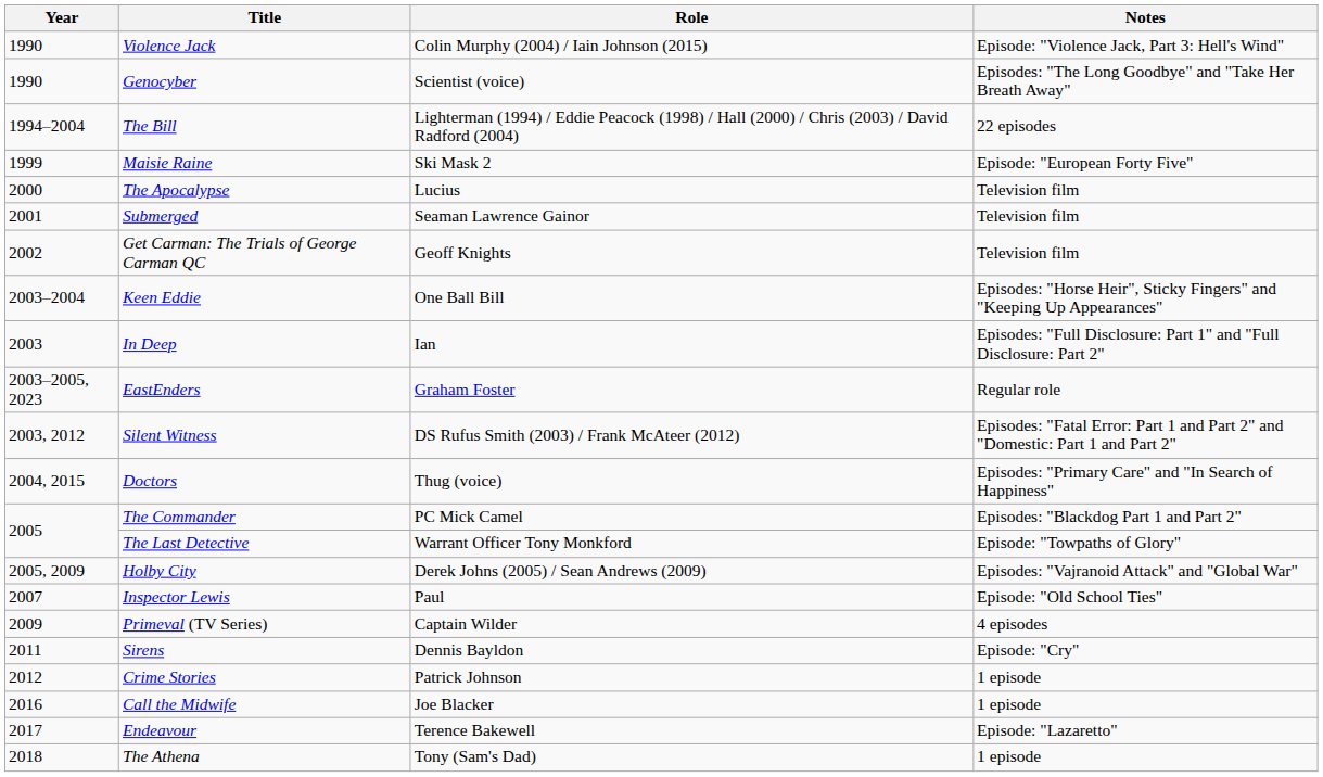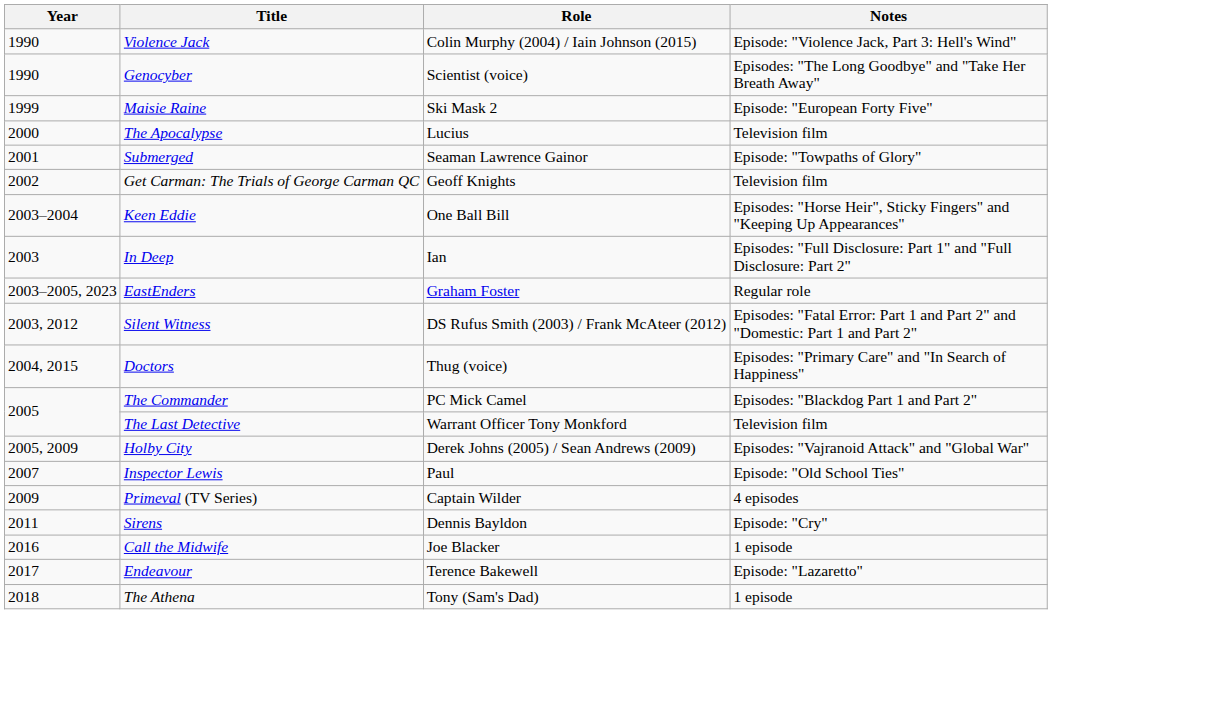 <table class="wikitable sortable">
 <tr>
 <th>Year</th>
 <th>Title</th>
 <th>Role</th>
 <th class="unsortable" style="width:20em;">Notes</th>
 </tr>
 <tr>
 <td>1990</td>
 <td><em><a href='#'>Violence Jack</a></em></td>
 <td>Colin Murphy (2004) / Iain Johnson (2015)</td>
 <td>Episode: "Violence Jack, Part 3: Hell's Wind"</td>
 </tr>
 <tr>
 <td>1990</td>
 <td><em><a href='#'>Genocyber</a></em></td>
 <td>Scientist (voice)</td>
 <td>Episodes: "The Long Goodbye" and "Take Her Breath Away"</td>
 </tr>
 <tr>
-<td>1994–2004</td>
-<td><em><a href='#'>The Bill</a></em></td>
-<td>Lighterman (1994) / Eddie Peacock (1998) / Hall (2000) / Chris (2003) / David Radford (2004)</td>
-<td>22 episodes</td>
-</tr>
-<tr>
 <td>1999</td>
 <td><em><a href='#'>Maisie Raine</a></em></td>
 <td>Ski Mask 2</td>
 <td>Episode: "European Forty Five"</td>
 </tr>
 <tr>
 <td>2000</td>
 <td><em><a href='#'>The Apocalypse</a></em></td>
 <td>Lucius</td>
 <td>Television film</td>
 </tr>
 <tr>
 <td>2001</td>
 <td><em><a href='#'>Submerged</a></em></td>
 <td>Seaman Lawrence Gainor</td>
-<td>Television film</td>
+<td>Episode: "Towpaths of Glory"</td>
 </tr>
 <tr>
 <td>2002</td>
 <td><em>Get Carman: The Trials of George Carman QC</em></td>
 <td>Geoff Knights</td>
 <td>Television film</td>
 </tr>
 <tr>
 <td>2003–2004</td>
 <td><em><a href='#'>Keen Eddie</a></em></td>
 <td>One Ball Bill</td>
 <td>Episodes: "Horse Heir", Sticky Fingers" and "Keeping Up Appearances"</td>
 </tr>
 <tr>
 <td>2003</td>
 <td><em><a href='#'>In Deep</a></em></td>
 <td>Ian</td>
 <td>Episodes: "Full Disclosure: Part 1" and "Full Disclosure: Part 2"</td>
 </tr>
 <tr>
 <td>2003–2005, 2023</td>
 <td><em><a href='#'>EastEnders</a></em></td>
 <td><a href='#'>Graham Foster</a></td>
 <td>Regular role</td>
 </tr>
 <tr>
 <td>2003, 2012</td>
 <td><em><a href='#'>Silent Witness</a></em></td>
 <td>DS Rufus Smith (2003) / Frank McAteer (2012)</td>
 <td>Episodes: "Fatal Error: Part 1 and Part 2" and "Domestic: Part 1 and Part 2"</td>
 </tr>
 <tr>
 <td>2004, 2015</td>
 <td><em><a href='#'>Doctors</a></em></td>
 <td>Thug (voice)</td>
 <td>Episodes: "Primary Care" and "In Search of Happiness"</td>
 </tr>
 <tr>
 <td rowspan="2">2005</td>
 <td><em><a href='#'>The Commander</a></em></td>
 <td>PC Mick Camel</td>
 <td>Episodes: "Blackdog Part 1 and Part 2"</td>
 </tr>
 <tr>
 <td><em><a href='#'>The Last Detective</a></em></td>
 <td>Warrant Officer Tony Monkford</td>
-<td>Episode: "Towpaths of Glory"</td>
+<td>Television film</td>
 </tr>
 <tr>
 <td>2005, 2009</td>
 <td><em><a href='#'>Holby City</a></em></td>
 <td>Derek Johns (2005) / Sean Andrews (2009)</td>
 <td>Episodes: "Vajranoid Attack" and "Global War"</td>
 </tr>
 <tr>
 <td>2007</td>
 <td><em><a href='#'>Inspector Lewis</a></em></td>
 <td>Paul</td>
 <td>Episode: "Old School Ties"</td>
 </tr>
 <tr>
 <td>2009</td>
 <td><em><a href='#'>Primeval</a></em> (TV Series)</td>
 <td>Captain Wilder</td>
 <td>4 episodes</td>
 </tr>
 <tr>
 <td>2011</td>
 <td><em><a href='#'>Sirens</a></em></td>
 <td>Dennis Bayldon</td>
 <td>Episode: "Cry"</td>
 </tr>
 <tr>
-<td>2012</td>
-<td><em><a href='#'>Crime Stories</a></em></td>
-<td>Patrick Johnson</td>
-<td>1 episode</td>
-</tr>
-<tr>
 <td>2016</td>
 <td><em><a href='#'>Call the Midwife</a></em></td>
 <td>Joe Blacker</td>
 <td>1 episode</td>
 </tr>
 <tr>
 <td>2017</td>
 <td><em><a href='#'>Endeavour</a></em></td>
 <td>Terence Bakewell</td>
 <td>Episode: "Lazaretto"</td>
 </tr>
 <tr>
 <td>2018</td>
 <td><em>The Athena</em></td>
 <td>Tony (Sam's Dad)</td>
 <td>1 episode</td>
 </tr>
 </table>
